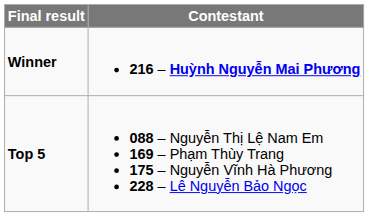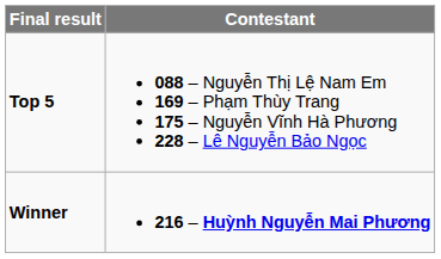 <table class="wikitable sortable" style="font-size: 95%;">
 <tr>
 <th style="background-color:#787878;color:#FFFFFF;">Final result</th>
 <th style="background-color:#787878;color:#FFFFFF;">Contestant</th>
 </tr>
 <tr>
+<td><strong>Top 5</strong></td>
+<td><br><ul><li><strong>088</strong> – Nguyễn Thị Lệ Nam Em</li><li><strong>169</strong> – Phạm Thùy Trang</li><li><strong>175</strong> – Nguyễn Vĩnh Hà Phương</li><li><strong>228</strong> – <a href='#'>Lê Nguyễn Bảo Ngọc</a></li></ul></td>
+</tr>
+<tr>
 <td><strong>Winner</strong></td>
 <td><br><ul><li><strong>216</strong> – <strong><a href='#'>Huỳnh Nguyễn Mai Phương</a></strong></li></ul></td>
 </tr>
-<tr>
-<td><strong>Top 5</strong></td>
-<td><br><ul><li><strong>088</strong> – Nguyễn Thị Lệ Nam Em</li><li><strong>169</strong> – Phạm Thùy Trang</li><li><strong>175</strong> – Nguyễn Vĩnh Hà Phương</li><li><strong>228</strong> – <a href='#'>Lê Nguyễn Bảo Ngọc</a></li></ul></td>
-</tr>
 </table>
